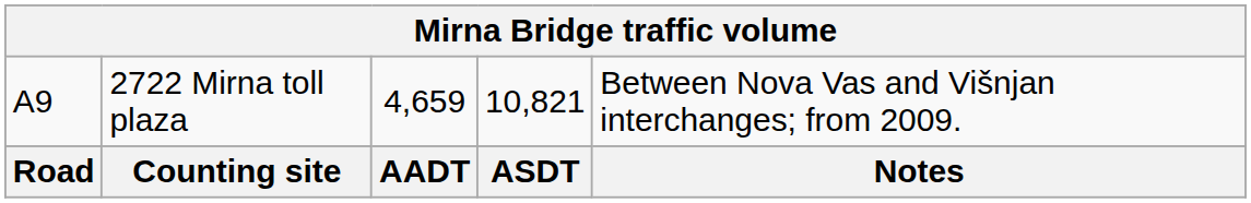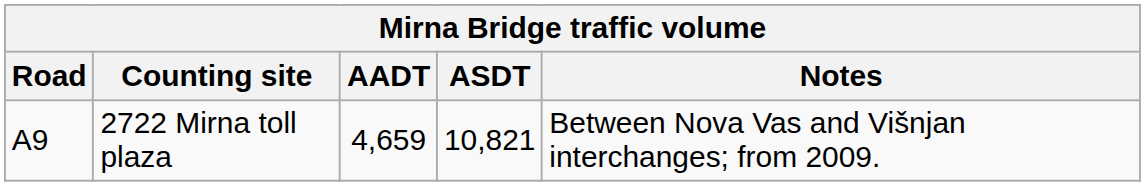 <table class="wikitable">
 <tr>
 <td colspan="5"  style="text-align:center; background:#f2f2f2; margin-top:15;"><strong>Mirna Bridge traffic volume</strong></td>
+</tr>
+<tr style="text-align:center; background:#f2f2f2;">
+<td><strong>Road</strong></td>
+<td><strong>Counting site</strong></td>
+<td><strong>AADT</strong></td>
+<td><strong>ASDT</strong></td>
+<td><strong>Notes</strong></td>
 </tr>
 <tr>
 <td> A9</td>
 <td>2722 Mirna toll plaza</td>
 <td align=center>4,659</td>
 <td align=center>10,821</td>
 <td>Between Nova Vas and Višnjan interchanges; from 2009.</td>
 </tr>
-<tr style="text-align:center; background:#f2f2f2;">
-<td><strong>Road</strong></td>
-<td><strong>Counting site</strong></td>
-<td><strong>AADT</strong></td>
-<td><strong>ASDT</strong></td>
-<td><strong>Notes</strong></td>
-</tr>
 </table>
